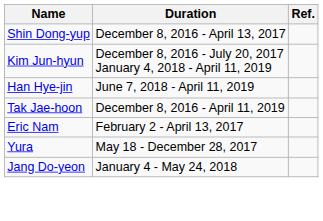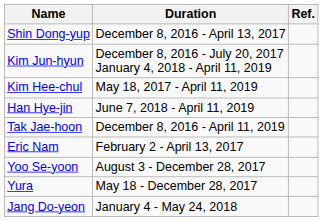 <table class=wikitable>
 <tr>
 <th>Name</th>
 <th>Duration</th>
 <th>Ref.</th>
 </tr>
 <tr>
 <td><a href='#'>Shin Dong-yup</a></td>
 <td>December 8, 2016 - April 13, 2017</td>
 <td></td>
 </tr>
 <tr>
 <td><a href='#'>Kim Jun-hyun</a></td>
 <td>December 8, 2016 - July 20, 2017<br>January 4, 2018 - April 11, 2019</td>
+<td></td>
+</tr>
+<tr>
+<td><a href='#'>Kim Hee-chul</a></td>
+<td>May 18, 2017 - April 11, 2019</td>
 <td></td>
 </tr>
 <tr>
 <td><a href='#'>Han Hye-jin</a></td>
 <td>June 7, 2018 - April 11, 2019</td>
 <td></td>
 </tr>
 <tr>
 <td><a href='#'>Tak Jae-hoon</a></td>
 <td>December 8, 2016 - April 11, 2019</td>
 <td></td>
 </tr>
 <tr>
 <td><a href='#'>Eric Nam</a></td>
 <td>February 2 - April 13, 2017</td>
 <td></td>
 </tr>
 <tr>
+<td><a href='#'>Yoo Se-yoon</a></td>
+<td>August 3 - December 28, 2017</td>
+<td></td>
+</tr>
+<tr>
 <td><a href='#'>Yura</a></td>
 <td>May 18 - December 28, 2017</td>
 <td></td>
 </tr>
 <tr>
 <td><a href='#'>Jang Do-yeon</a></td>
 <td>January 4 - May 24, 2018</td>
 <td></td>
 </tr>
 </table>
